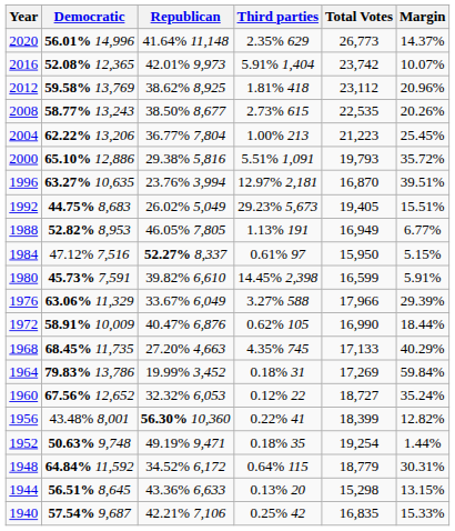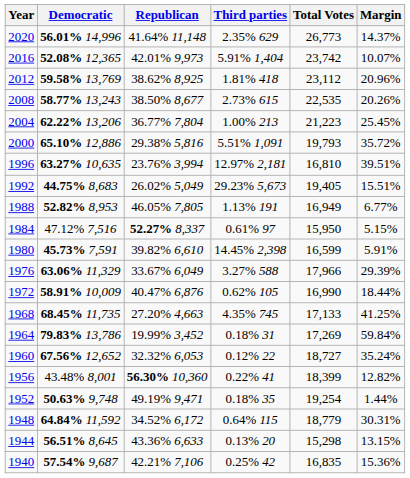 <table class="wikitable mw-collapsible" style="float:center; margin:1em; font-size:95%;">
 <tr style="background:lightgrey;">
 <th>Year</th>
 <th><a href='#'>Democratic</a></th>
 <th><a href='#'>Republican</a></th>
 <th><a href='#'>Third parties</a></th>
 <th>Total Votes</th>
 <th>Margin</th>
 </tr>
 <tr>
 <td align="center" ><a href='#'>2020</a></td>
 <td align="center" ><strong>56.01%</strong> <em>14,996</em></td>
 <td align="center" >41.64% <em>11,148</em></td>
 <td align="center" >2.35% <em>629</em></td>
 <td align="center" >26,773</td>
 <td align="center" >14.37%</td>
 </tr>
 <tr>
 <td align="center" ><a href='#'>2016</a></td>
 <td align="center" ><strong>52.08%</strong> <em>12,365</em></td>
 <td align="center" >42.01% <em>9,973</em></td>
 <td align="center" >5.91% <em>1,404</em></td>
 <td align="center" >23,742</td>
 <td align="center" >10.07%</td>
 </tr>
 <tr>
 <td align="center" ><a href='#'>2012</a></td>
 <td align="center" ><strong>59.58%</strong> <em>13,769</em></td>
 <td align="center" >38.62% <em>8,925</em></td>
 <td align="center" >1.81% <em>418</em></td>
 <td align="center" >23,112</td>
 <td align="center" >20.96%</td>
 </tr>
 <tr>
 <td align="center" ><a href='#'>2008</a></td>
 <td align="center" ><strong>58.77%</strong> <em>13,243</em></td>
 <td align="center" >38.50% <em>8,677</em></td>
 <td align="center" >2.73% <em>615</em></td>
 <td align="center" >22,535</td>
 <td align="center" >20.26%</td>
 </tr>
 <tr>
 <td align="center" ><a href='#'>2004</a></td>
 <td align="center" ><strong>62.22%</strong> <em>13,206</em></td>
 <td align="center" >36.77% <em>7,804</em></td>
 <td align="center" >1.00% <em>213</em></td>
 <td align="center" >21,223</td>
 <td align="center" >25.45%</td>
 </tr>
 <tr>
 <td align="center" ><a href='#'>2000</a></td>
 <td align="center" ><strong>65.10%</strong> <em>12,886</em></td>
 <td align="center" >29.38% <em>5,816</em></td>
 <td align="center" >5.51% <em>1,091</em></td>
 <td align="center" >19,793</td>
 <td align="center" >35.72%</td>
 </tr>
 <tr>
 <td align="center" ><a href='#'>1996</a></td>
 <td align="center" ><strong>63.27%</strong> <em>10,635</em></td>
 <td align="center" >23.76% <em>3,994</em></td>
 <td align="center" >12.97% <em>2,181</em></td>
-<td align="center" >16,870</td>
+<td align="center" >16,810</td>
 <td align="center" >39.51%</td>
 </tr>
 <tr>
 <td align="center" ><a href='#'>1992</a></td>
 <td align="center" ><strong>44.75%</strong> <em>8,683</em></td>
 <td align="center" >26.02% <em>5,049</em></td>
 <td align="center" >29.23% <em>5,673</em></td>
 <td align="center" >19,405</td>
 <td align="center" >15.51%</td>
 </tr>
 <tr>
 <td align="center" ><a href='#'>1988</a></td>
 <td align="center" ><strong>52.82%</strong> <em>8,953</em></td>
 <td align="center" >46.05% <em>7,805</em></td>
 <td align="center" >1.13% <em>191</em></td>
 <td align="center" >16,949</td>
 <td align="center" >6.77%</td>
 </tr>
 <tr>
 <td align="center" ><a href='#'>1984</a></td>
 <td align="center" >47.12% <em>7,516</em></td>
 <td align="center" ><strong>52.27%</strong> <em>8,337</em></td>
 <td align="center" >0.61% <em>97</em></td>
 <td align="center" >15,950</td>
 <td align="center" >5.15%</td>
 </tr>
 <tr>
 <td align="center" ><a href='#'>1980</a></td>
 <td align="center" ><strong>45.73%</strong> <em>7,591</em></td>
 <td align="center" >39.82% <em>6,610</em></td>
 <td align="center" >14.45% <em>2,398</em></td>
 <td align="center" >16,599</td>
 <td align="center" >5.91%</td>
 </tr>
 <tr>
 <td align="center" ><a href='#'>1976</a></td>
 <td align="center" ><strong>63.06%</strong> <em>11,329</em></td>
 <td align="center" >33.67% <em>6,049</em></td>
 <td align="center" >3.27% <em>588</em></td>
 <td align="center" >17,966</td>
 <td align="center" >29.39%</td>
 </tr>
 <tr>
 <td align="center" ><a href='#'>1972</a></td>
 <td align="center" ><strong>58.91%</strong> <em>10,009</em></td>
 <td align="center" >40.47% <em>6,876</em></td>
 <td align="center" >0.62% <em>105</em></td>
 <td align="center" >16,990</td>
 <td align="center" >18.44%</td>
 </tr>
 <tr>
 <td align="center" ><a href='#'>1968</a></td>
 <td align="center" ><strong>68.45%</strong> <em>11,735</em></td>
 <td align="center" >27.20% <em>4,663</em></td>
 <td align="center" >4.35% <em>745</em></td>
 <td align="center" >17,133</td>
-<td align="center" >40.29%</td>
+<td align="center" >41.25%</td>
 </tr>
 <tr>
 <td align="center" ><a href='#'>1964</a></td>
 <td align="center" ><strong>79.83%</strong> <em>13,786</em></td>
 <td align="center" >19.99% <em>3,452</em></td>
 <td align="center" >0.18% <em>31</em></td>
 <td align="center" >17,269</td>
 <td align="center" >59.84%</td>
 </tr>
 <tr>
 <td align="center" ><a href='#'>1960</a></td>
 <td align="center" ><strong>67.56%</strong> <em>12,652</em></td>
 <td align="center" >32.32% <em>6,053</em></td>
 <td align="center" >0.12% <em>22</em></td>
 <td align="center" >18,727</td>
 <td align="center" >35.24%</td>
 </tr>
 <tr>
 <td align="center" ><a href='#'>1956</a></td>
 <td align="center" >43.48% <em>8,001</em></td>
 <td align="center" ><strong>56.30%</strong> <em>10,360</em></td>
 <td align="center" >0.22% <em>41</em></td>
 <td align="center" >18,399</td>
 <td align="center" >12.82%</td>
 </tr>
 <tr>
 <td align="center" ><a href='#'>1952</a></td>
 <td align="center" ><strong>50.63%</strong> <em>9,748</em></td>
 <td align="center" >49.19% <em>9,471</em></td>
 <td align="center" >0.18% <em>35</em></td>
 <td align="center" >19,254</td>
 <td align="center" >1.44%</td>
 </tr>
 <tr>
 <td align="center" ><a href='#'>1948</a></td>
 <td align="center" ><strong>64.84%</strong> <em>11,592</em></td>
 <td align="center" >34.52% <em>6,172</em></td>
 <td align="center" >0.64% <em>115</em></td>
 <td align="center" >18,779</td>
 <td align="center" >30.31%</td>
 </tr>
 <tr>
 <td align="center" ><a href='#'>1944</a></td>
 <td align="center" ><strong>56.51%</strong> <em>8,645</em></td>
 <td align="center" >43.36% <em>6,633</em></td>
 <td align="center" >0.13% <em>20</em></td>
 <td align="center" >15,298</td>
 <td align="center" >13.15%</td>
 </tr>
 <tr>
 <td align="center" ><a href='#'>1940</a></td>
 <td align="center" ><strong>57.54%</strong> <em>9,687</em></td>
 <td align="center" >42.21% <em>7,106</em></td>
 <td align="center" >0.25% <em>42</em></td>
 <td align="center" >16,835</td>
-<td align="center" >15.33%</td>
+<td align="center" >15.36%</td>
 </tr>
 </table>
